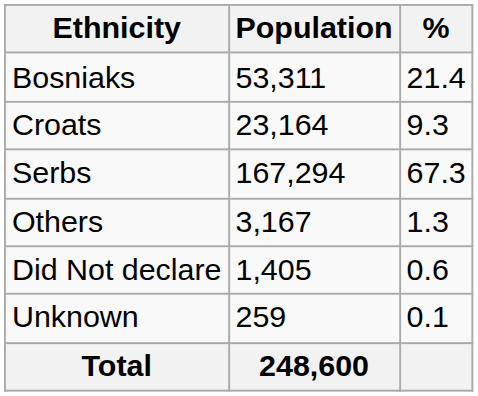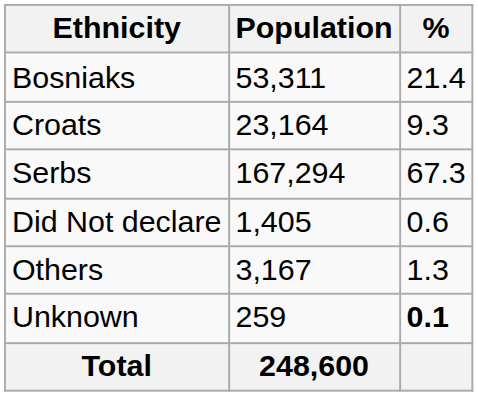 <table class="wikitable">
 <tr>
 <th>Ethnicity</th>
 <th>Population</th>
 <th>%</th>
 </tr>
 <tr>
 <td>Bosniaks</td>
 <td>53,311</td>
 <td>21.4</td>
 </tr>
 <tr>
 <td>Croats</td>
 <td>23,164</td>
 <td>9.3</td>
 </tr>
 <tr>
 <td>Serbs</td>
 <td>167,294</td>
 <td>67.3</td>
 </tr>
 <tr>
+<td>Did Not declare</td>
+<td>1,405</td>
+<td>0.6</td>
+</tr>
+<tr>
 <td>Others</td>
 <td>3,167</td>
 <td>1.3</td>
 </tr>
 <tr>
-<td>Did Not declare</td>
-<td>1,405</td>
-<td>0.6</td>
-</tr>
-<tr>
 <td>Unknown</td>
 <td>259</td>
-<td>0.1</td>
+<td><strong>0.1</strong></td>
 </tr>
 <tr>
 <th>Total</th>
 <th>248,600</th>
 <th></th>
 </tr>
 </table>
